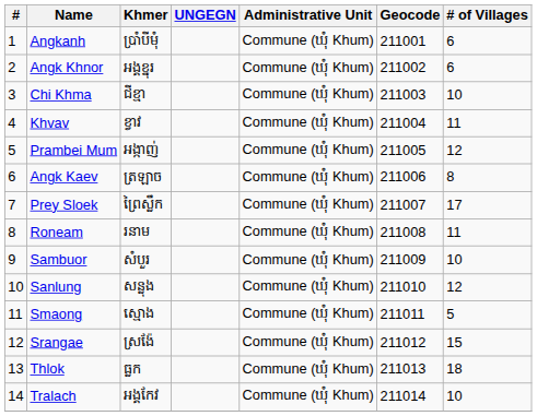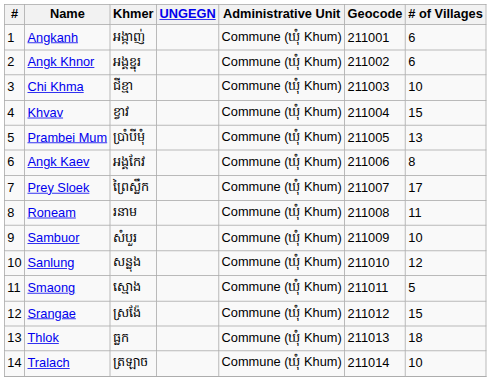 <table class="wikitable sortable">
 <tr>
 <th>#</th>
 <th>Name</th>
 <th>Khmer</th>
 <th><a href='#'>UNGEGN</a></th>
 <th>Administrative Unit</th>
 <th>Geocode</th>
 <th># of Villages</th>
 </tr>
 <tr>
 <td>1</td>
 <td><a href='#'>Angkanh</a></td>
-<td>ប្រាំបីមុំ</td>
+<td>អង្កាញ់</td>
 <td></td>
 <td>Commune (ឃុំ Khum)</td>
 <td>211001</td>
 <td>6</td>
 </tr>
 <tr>
 <td>2</td>
 <td><a href='#'>Angk Khnor</a></td>
 <td>អង្គខ្នុរ</td>
 <td></td>
 <td>Commune (ឃុំ Khum)</td>
 <td>211002</td>
 <td>6</td>
 </tr>
 <tr>
 <td>3</td>
 <td><a href='#'>Chi Khma</a></td>
 <td>ជីខ្មា</td>
 <td></td>
 <td>Commune (ឃុំ Khum)</td>
 <td>211003</td>
 <td>10</td>
 </tr>
 <tr>
 <td>4</td>
 <td><a href='#'>Khvav</a></td>
 <td>ខ្វាវ</td>
 <td></td>
 <td>Commune (ឃុំ Khum)</td>
 <td>211004</td>
-<td>11</td>
+<td>15</td>
 </tr>
 <tr>
 <td>5</td>
 <td><a href='#'>Prambei Mum</a></td>
-<td>អង្កាញ់</td>
+<td>ប្រាំបីមុំ</td>
 <td></td>
 <td>Commune (ឃុំ Khum)</td>
 <td>211005</td>
-<td>12</td>
+<td>13</td>
 </tr>
 <tr>
 <td>6</td>
 <td><a href='#'>Angk Kaev</a></td>
-<td>ត្រឡាច</td>
+<td>អង្គកែវ</td>
 <td></td>
 <td>Commune (ឃុំ Khum)</td>
 <td>211006</td>
 <td>8</td>
 </tr>
 <tr>
 <td>7</td>
 <td><a href='#'>Prey Sloek</a></td>
 <td>ព្រៃស្លឹក</td>
 <td></td>
 <td>Commune (ឃុំ Khum)</td>
 <td>211007</td>
 <td>17</td>
 </tr>
 <tr>
 <td>8</td>
 <td><a href='#'>Roneam</a></td>
 <td>រនាម</td>
 <td></td>
 <td>Commune (ឃុំ Khum)</td>
 <td>211008</td>
 <td>11</td>
 </tr>
 <tr>
 <td>9</td>
 <td><a href='#'>Sambuor</a></td>
 <td>សំបួរ</td>
 <td></td>
 <td>Commune (ឃុំ Khum)</td>
 <td>211009</td>
 <td>10</td>
 </tr>
 <tr>
 <td>10</td>
 <td><a href='#'>Sanlung</a></td>
 <td>សន្លុង</td>
 <td></td>
 <td>Commune (ឃុំ Khum)</td>
 <td>211010</td>
 <td>12</td>
 </tr>
 <tr>
 <td>11</td>
 <td><a href='#'>Smaong</a></td>
 <td>ស្មោង</td>
 <td></td>
 <td>Commune (ឃុំ Khum)</td>
 <td>211011</td>
 <td>5</td>
 </tr>
 <tr>
 <td>12</td>
 <td><a href='#'>Srangae</a></td>
 <td>ស្រង៉ែ</td>
 <td></td>
 <td>Commune (ឃុំ Khum)</td>
 <td>211012</td>
 <td>15</td>
 </tr>
 <tr>
 <td>13</td>
 <td><a href='#'>Thlok</a></td>
 <td>ធ្លក</td>
 <td></td>
 <td>Commune (ឃុំ Khum)</td>
 <td>211013</td>
 <td>18</td>
 </tr>
 <tr>
 <td>14</td>
 <td><a href='#'>Tralach</a></td>
-<td>អង្គកែវ</td>
+<td>ត្រឡាច</td>
 <td></td>
 <td>Commune (ឃុំ Khum)</td>
 <td>211014</td>
 <td>10</td>
 </tr>
 <tr>
 </tr>
 </table>
